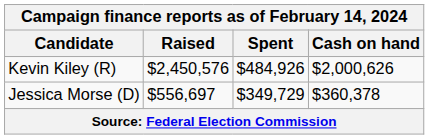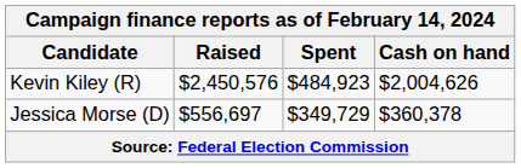 <table class="wikitable sortable">
 <tr>
 <th colspan=4>Campaign finance reports as of February 14, 2024</th>
 </tr>
 <tr style="text-align:center;">
 <th>Candidate</th>
 <th>Raised</th>
 <th>Spent</th>
 <th>Cash on hand</th>
 </tr>
 <tr>
 <td>Kevin Kiley (R)</td>
 <td>$2,450,576</td>
-<td>$484,926</td>
-<td>$2,000,626</td>
+<td>$484,923</td>
+<td>$2,004,626</td>
 </tr>
 <tr>
 <td>Jessica Morse (D)</td>
 <td>$556,697</td>
 <td>$349,729</td>
 <td>$360,378</td>
 </tr>
 <tr>
 <th colspan="4"><small>Source: <a href='#'>Federal Election Commission</a></small></th>
 </tr>
 </table>
